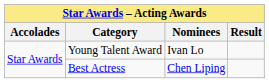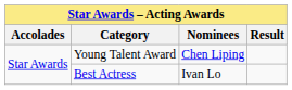 <table class="wikitable sortable">
 <tr>
 <th colspan="4" - style="background:#FAEB86;" align="center"><a href='#'>Star Awards</a> – Acting Awards</th>
 </tr>
 <tr>
 <th>Accolades</th>
 <th>Category</th>
 <th>Nominees</th>
 <th>Result</th>
 </tr>
 <tr>
 <td rowspan="2"><a href='#'>Star Awards</a></td>
 <td>Young Talent Award</td>
-<td>Ivan Lo</td>
+<td><a href='#'>Chen Liping</a></td>
 <td></td>
 </tr>
 <tr>
 <td><a href='#'>Best Actress</a></td>
-<td><a href='#'>Chen Liping</a></td>
+<td>Ivan Lo</td>
 <td></td>
 </tr>
 </table>
